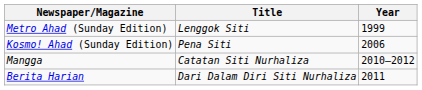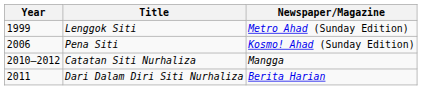 <table class="wikitable">
 <tr>
+<th>Year</th>
+<th>Title</th>
 <th>Newspaper/Magazine</th>
-<th>Title</th>
-<th>Year</th>
 </tr>
 <tr>
+<td>1999</td>
+<td><em>Lenggok Siti</em></td>
 <td><em><a href='#'>Metro Ahad</a></em> (Sunday Edition)</td>
-<td><em>Lenggok Siti</em></td>
-<td>1999</td>
 </tr>
 <tr>
+<td>2006</td>
+<td><em>Pena Siti</em></td>
 <td><em><a href='#'>Kosmo! Ahad</a></em> (Sunday Edition)</td>
-<td><em>Pena Siti</em></td>
-<td>2006</td>
 </tr>
 <tr>
+<td>2010–2012</td>
+<td><em>Catatan Siti Nurhaliza</em></td>
 <td><em>Mangga</em></td>
-<td><em>Catatan Siti Nurhaliza</em></td>
-<td>2010–2012</td>
 </tr>
 <tr>
+<td>2011</td>
+<td><em>Dari Dalam Diri Siti Nurhaliza</em></td>
 <td><em><a href='#'>Berita Harian</a></em></td>
-<td><em>Dari Dalam Diri Siti Nurhaliza</em></td>
-<td>2011</td>
 </tr>
 </table>
